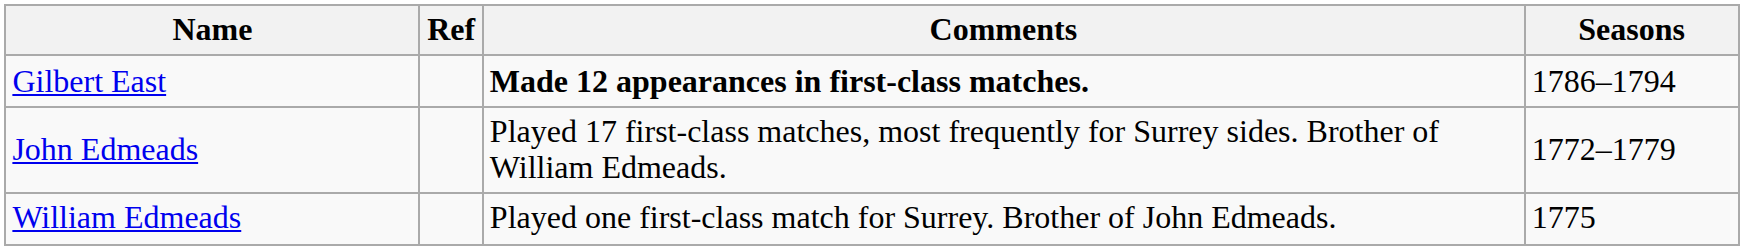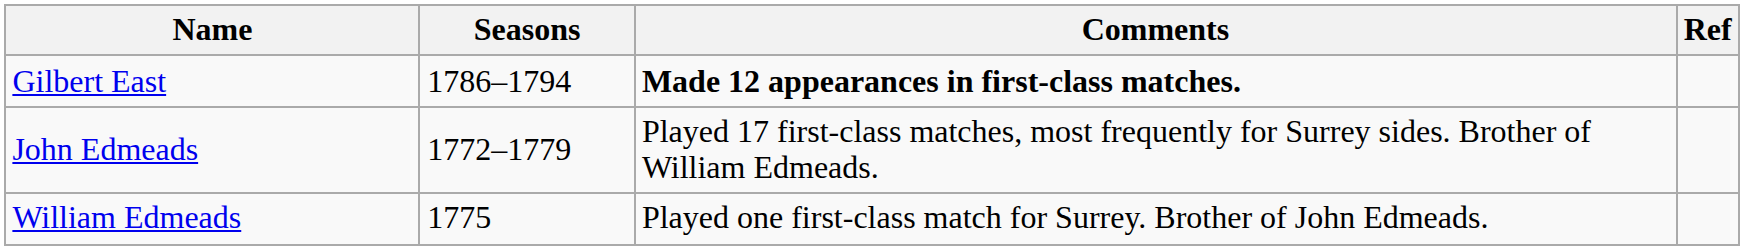 <table class="wikitable">
 <tr>
 <th style="width:200px">Name</th>
+<th style="width: 100px">Seasons</th>
+<th>Comments</th>
 <th>Ref</th>
-<th>Comments</th>
-<th style="width: 100px">Seasons</th>
 </tr>
 <tr>
 <td><a href='#'>Gilbert East</a></td>
+<td>1786–1794</td>
+<td><strong>Made 12 appearances in first-class matches.</strong></td>
 <td></td>
-<td><strong>Made 12 appearances in first-class matches.</strong></td>
-<td>1786–1794</td>
 </tr>
 <tr>
 <td><a href='#'>John Edmeads</a></td>
+<td>1772–1779</td>
+<td>Played 17 first-class matches, most frequently for Surrey sides. Brother of William Edmeads.</td>
 <td></td>
-<td>Played 17 first-class matches, most frequently for Surrey sides. Brother of William Edmeads.</td>
-<td>1772–1779</td>
 </tr>
 <tr>
 <td><a href='#'>William Edmeads</a></td>
+<td>1775</td>
+<td>Played one first-class match for Surrey. Brother of John Edmeads.</td>
 <td></td>
-<td>Played one first-class match for Surrey. Brother of John Edmeads.</td>
-<td>1775</td>
 </tr>
 </table>
